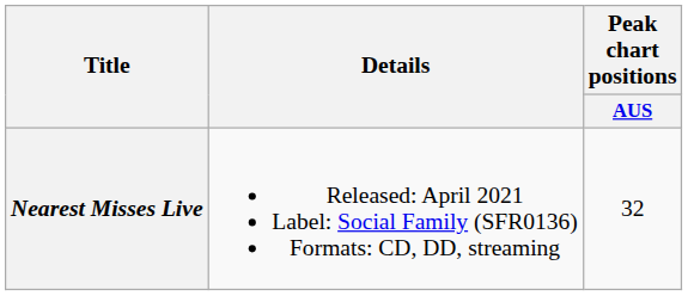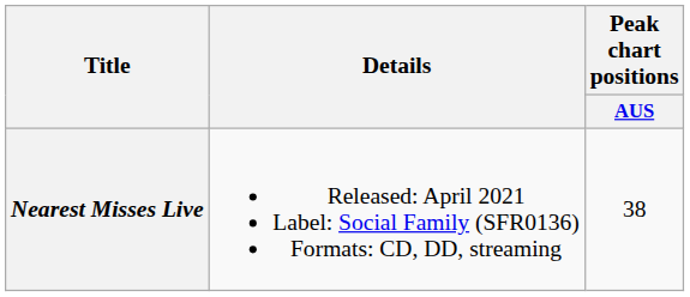 <table class="wikitable plainrowheaders" style="text-align:center;">
 <tr>
 <th scope="col" rowspan="2">Title</th>
 <th scope="col" rowspan="2">Details</th>
 <th scope="col" colspan="1">Peak chart positions</th>
 </tr>
 <tr>
 <th scope="col" style="width:2.75em;font-size:85%;"><a href='#'>AUS</a><br></th>
 </tr>
 <tr>
 <th scope="row"><em>Nearest Misses Live</em></th>
 <td><br><ul><li>Released: April 2021</li><li>Label: <a href='#'>Social Family</a> (SFR0136)</li><li>Formats: CD, DD, streaming</li></ul></td>
-<td>32</td>
+<td>38</td>
 </tr>
 </table>
